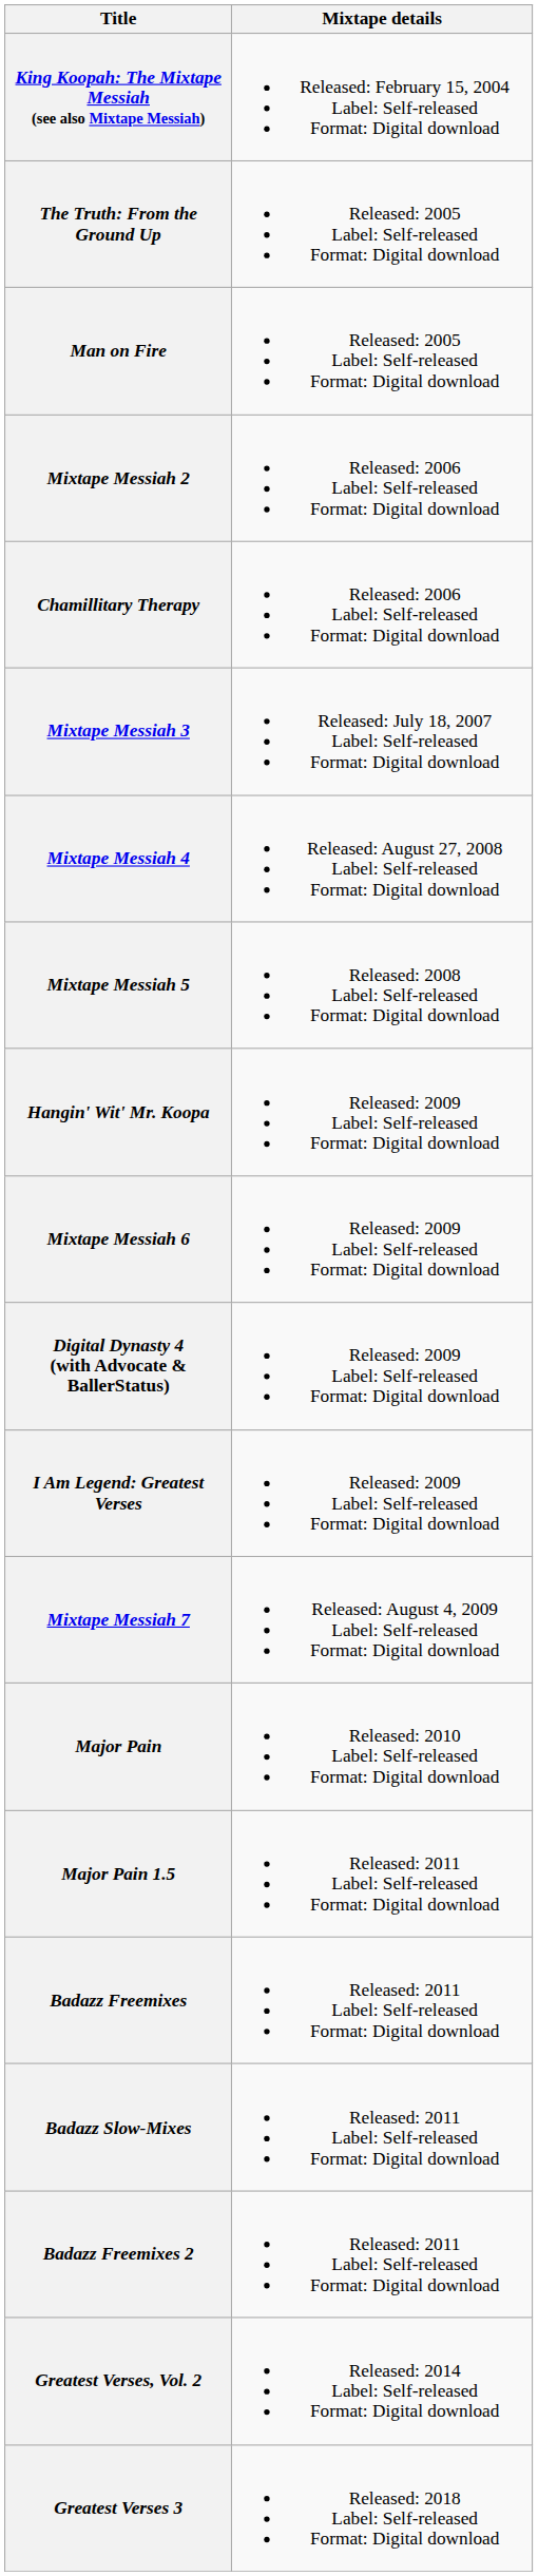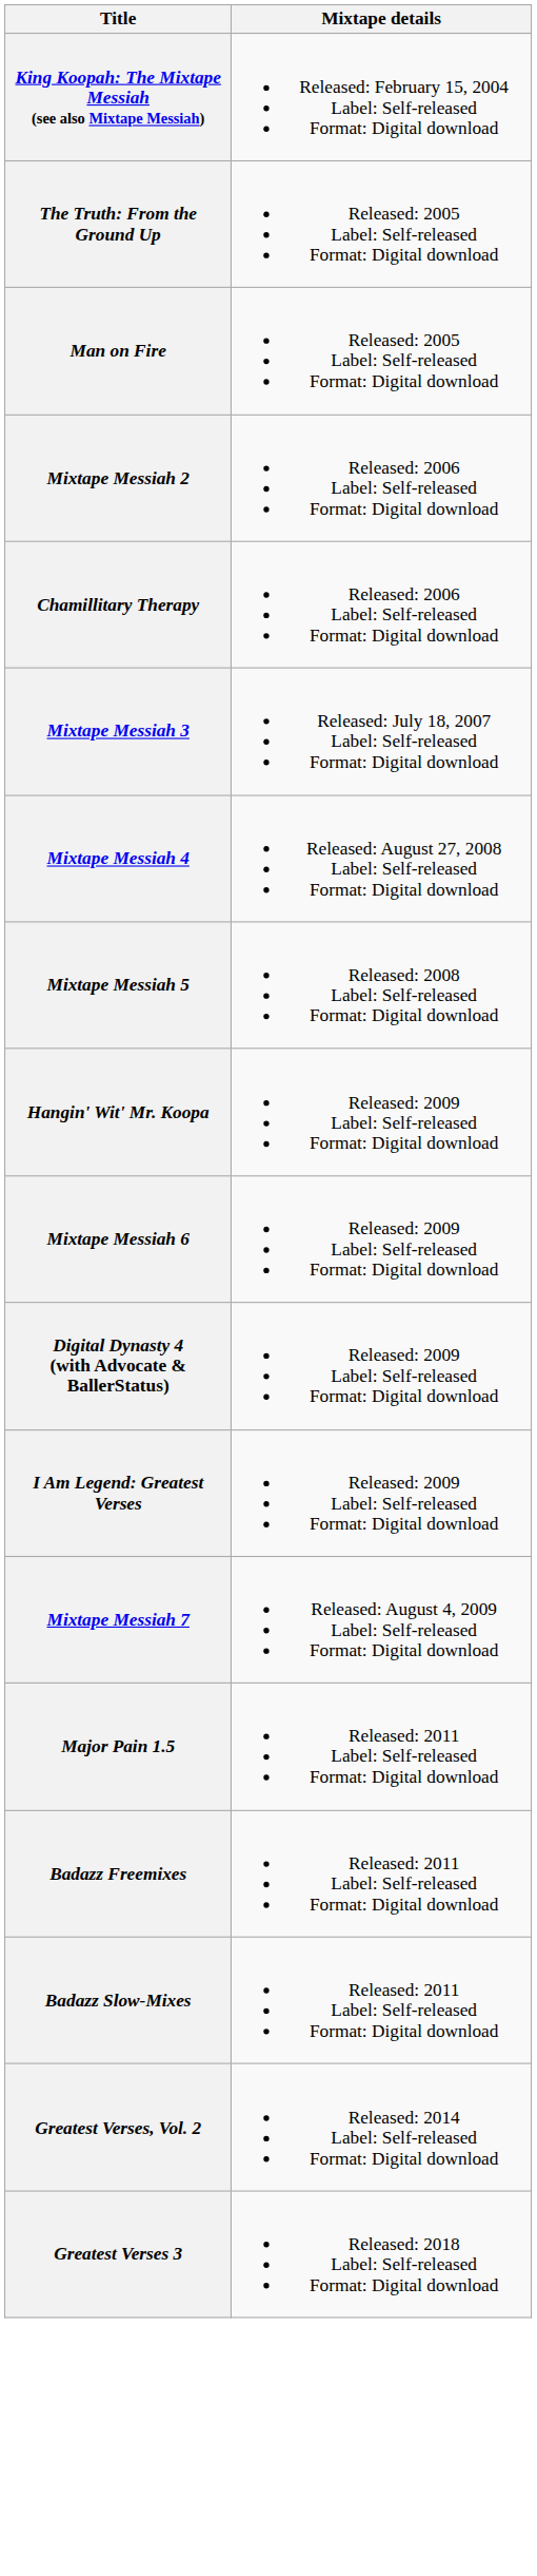 <table class="wikitable plainrowheaders" style="text-align:center;">
 <tr>
 <th scope="col" style="width:12em;">Title</th>
 <th scope="col" style="width:16em;">Mixtape details</th>
 </tr>
 <tr>
 <th scope="row"><em><a href='#'>King Koopah: The Mixtape Messiah</a></em><br><small>(see also <a href='#'>Mixtape Messiah</a>)</small></th>
 <td><br><ul><li>Released: February 15, 2004</li><li>Label: Self-released</li><li>Format: Digital download</li></ul></td>
 </tr>
 <tr>
 <th scope="row"><em>The Truth: From the Ground Up</em></th>
 <td><br><ul><li>Released: 2005</li><li>Label: Self-released</li><li>Format: Digital download</li></ul></td>
 </tr>
 <tr>
 <th scope="row"><em>Man on Fire</em></th>
 <td><br><ul><li>Released: 2005</li><li>Label: Self-released</li><li>Format: Digital download</li></ul></td>
 </tr>
 <tr>
 <th scope="row"><em>Mixtape Messiah 2</em></th>
 <td><br><ul><li>Released: 2006</li><li>Label: Self-released</li><li>Format: Digital download</li></ul></td>
 </tr>
 <tr>
 <th scope="row"><em>Chamillitary Therapy</em></th>
 <td><br><ul><li>Released: 2006</li><li>Label: Self-released</li><li>Format: Digital download</li></ul></td>
 </tr>
 <tr>
 <th scope="row"><em><a href='#'>Mixtape Messiah 3</a></em></th>
 <td><br><ul><li>Released: July 18, 2007</li><li>Label: Self-released</li><li>Format: Digital download</li></ul></td>
 </tr>
 <tr>
 <th scope="row"><em><a href='#'>Mixtape Messiah 4</a></em></th>
 <td><br><ul><li>Released: August 27, 2008</li><li>Label: Self-released</li><li>Format: Digital download</li></ul></td>
 </tr>
 <tr>
 <th scope="row"><em>Mixtape Messiah 5</em></th>
 <td><br><ul><li>Released: 2008</li><li>Label: Self-released</li><li>Format: Digital download</li></ul></td>
 </tr>
 <tr>
 <th scope="row"><em>Hangin' Wit' Mr. Koopa</em></th>
 <td><br><ul><li>Released: 2009</li><li>Label: Self-released</li><li>Format: Digital download</li></ul></td>
 </tr>
 <tr>
 <th scope="row"><em>Mixtape Messiah 6</em></th>
 <td><br><ul><li>Released: 2009</li><li>Label: Self-released</li><li>Format: Digital download</li></ul></td>
 </tr>
 <tr>
 <th scope="row"><em>Digital Dynasty 4</em><br><span>(with Advocate & BallerStatus)</span></th>
 <td><br><ul><li>Released: 2009</li><li>Label: Self-released</li><li>Format: Digital download</li></ul></td>
 </tr>
 <tr>
 <th scope="row"><em>I Am Legend: Greatest Verses</em></th>
 <td><br><ul><li>Released: 2009</li><li>Label: Self-released</li><li>Format: Digital download</li></ul></td>
 </tr>
 <tr>
 <th scope="row"><em><a href='#'>Mixtape Messiah 7</a></em></th>
 <td><br><ul><li>Released: August 4, 2009</li><li>Label: Self-released</li><li>Format: Digital download</li></ul></td>
 </tr>
 <tr>
-<th scope="row"><em>Major Pain</em></th>
-<td><br><ul><li>Released: 2010</li><li>Label: Self-released</li><li>Format: Digital download</li></ul></td>
-</tr>
-<tr>
 <th scope="row"><em>Major Pain 1.5</em></th>
 <td><br><ul><li>Released: 2011</li><li>Label: Self-released</li><li>Format: Digital download</li></ul></td>
 </tr>
 <tr>
 <th scope="row"><em>Badazz Freemixes</em></th>
 <td><br><ul><li>Released: 2011</li><li>Label: Self-released</li><li>Format: Digital download</li></ul></td>
 </tr>
 <tr>
 <th scope="row"><em>Badazz Slow-Mixes</em></th>
 <td><br><ul><li>Released: 2011</li><li>Label: Self-released</li><li>Format: Digital download</li></ul></td>
 </tr>
 <tr>
-<th scope="row"><em>Badazz Freemixes 2</em></th>
-<td><br><ul><li>Released: 2011</li><li>Label: Self-released</li><li>Format: Digital download</li></ul></td>
-</tr>
-<tr>
 <th scope="row"><em>Greatest Verses, Vol. 2</em></th>
 <td><br><ul><li>Released: 2014</li><li>Label: Self-released</li><li>Format: Digital download</li></ul></td>
 </tr>
 <tr>
 <th scope="row"><em>Greatest Verses 3</em></th>
 <td><br><ul><li>Released: 2018</li><li>Label: Self-released</li><li>Format: Digital download</li></ul></td>
 </tr>
 </table>
